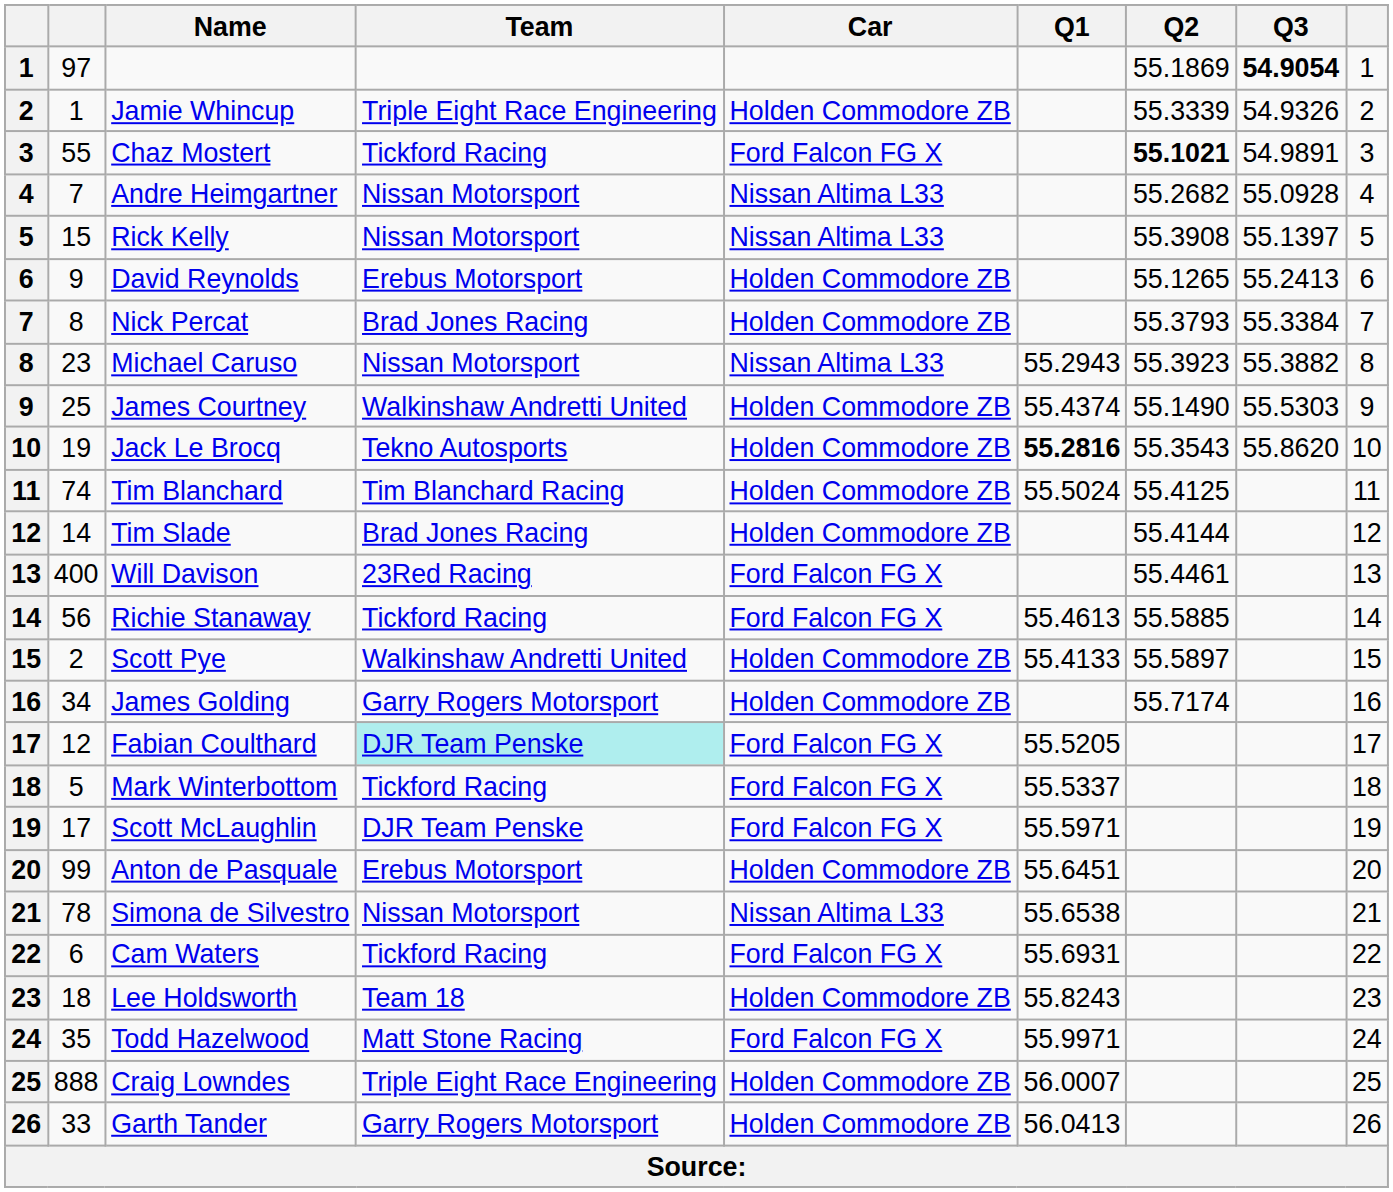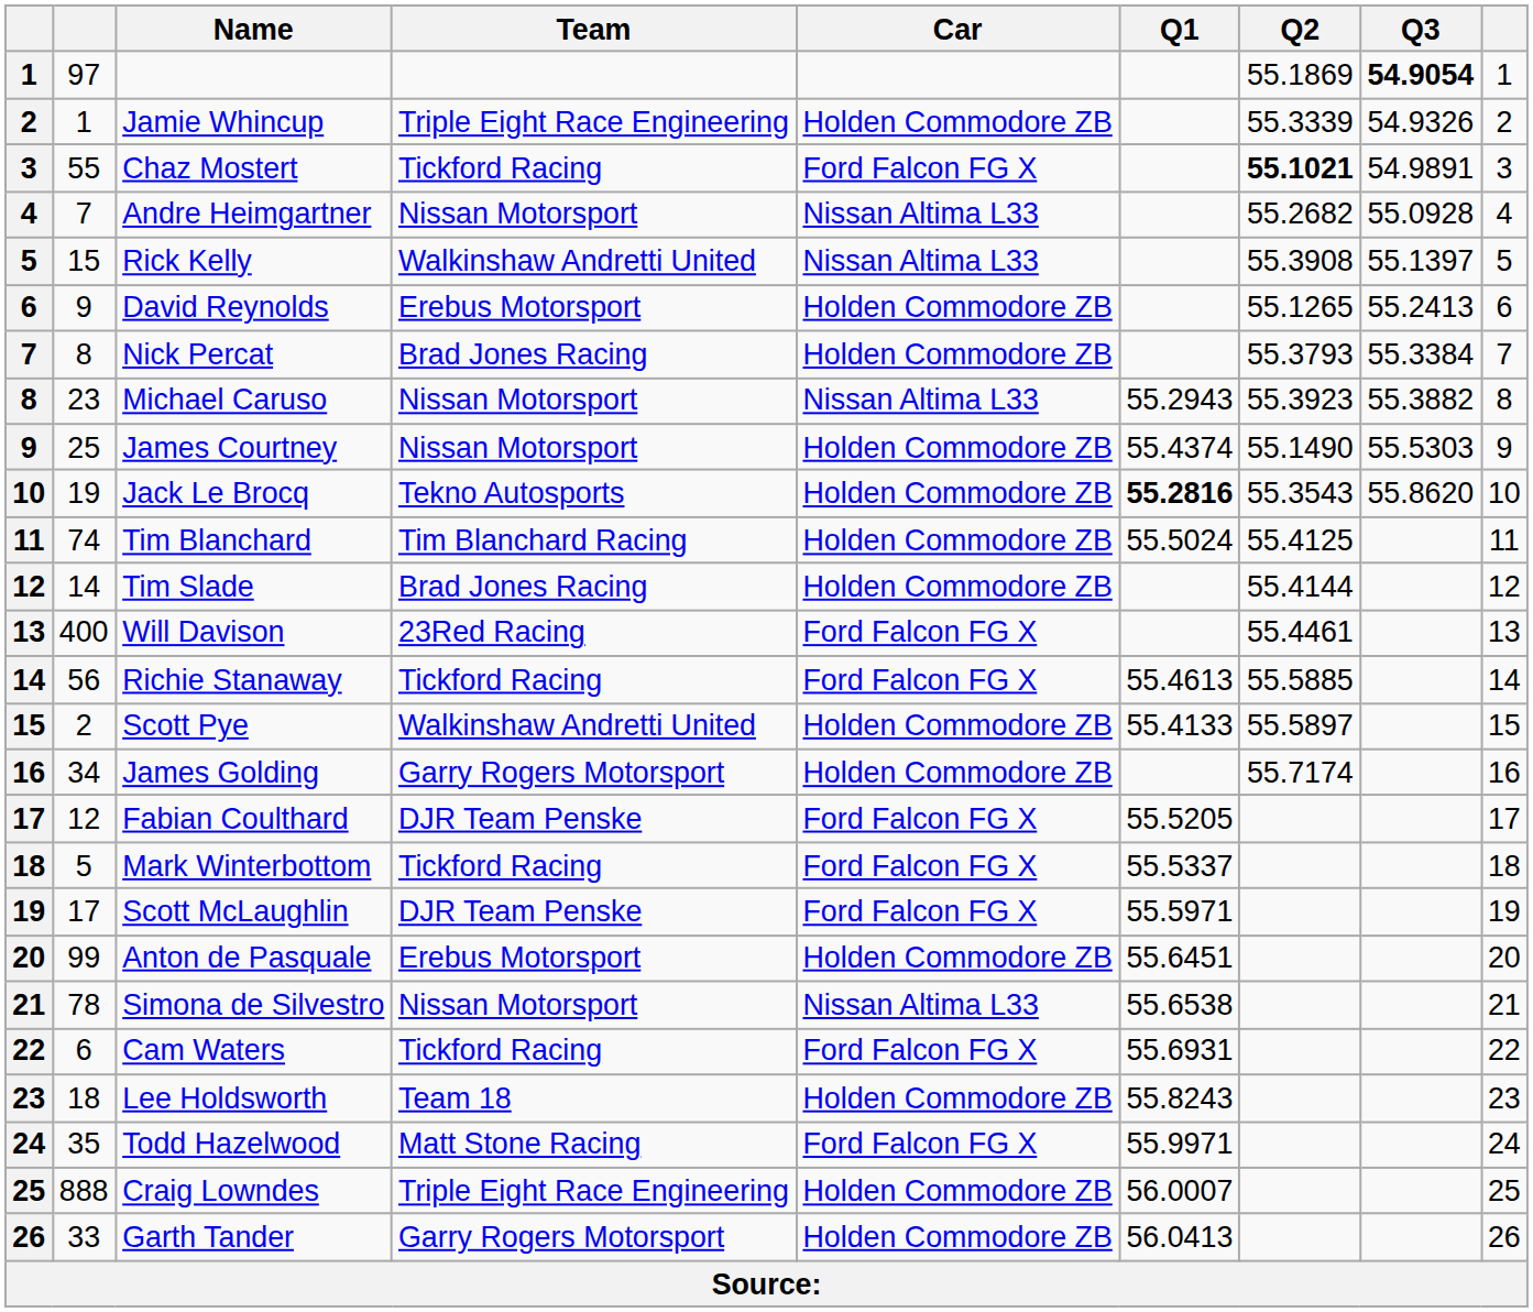 <table class="wikitable" style="font-size: 85%">
 <tr>
 <th></th>
 <th></th>
 <th>Name</th>
 <th>Team</th>
 <th>Car</th>
 <th>Q1</th>
 <th>Q2</th>
 <th>Q3</th>
 <th></th>
 </tr>
 <tr>
 <th>1</th>
 <td align="center">97</td>
 <td></td>
 <td></td>
 <td></td>
 <td></td>
 <td>55.1869</td>
 <td><strong>54.9054</strong></td>
 <td align="center">1</td>
 </tr>
 <tr>
 <th>2</th>
 <td align="center">1</td>
 <td> <a href='#'>Jamie Whincup</a></td>
 <td><a href='#'>Triple Eight Race Engineering</a></td>
 <td><a href='#'>Holden Commodore ZB</a></td>
 <td></td>
 <td>55.3339</td>
 <td>54.9326</td>
 <td align="center">2</td>
 </tr>
 <tr>
 <th>3</th>
 <td align="center">55</td>
 <td> <a href='#'>Chaz Mostert</a></td>
 <td><a href='#'>Tickford Racing</a></td>
 <td><a href='#'>Ford Falcon FG X</a></td>
 <td></td>
 <td><strong>55.1021</strong></td>
 <td>54.9891</td>
 <td align="center">3</td>
 </tr>
 <tr>
 <th>4</th>
 <td align="center">7</td>
 <td> <a href='#'>Andre Heimgartner</a></td>
 <td><a href='#'>Nissan Motorsport</a></td>
 <td><a href='#'>Nissan Altima L33</a></td>
 <td></td>
 <td>55.2682</td>
 <td>55.0928</td>
 <td align="center">4</td>
 </tr>
 <tr>
 <th>5</th>
 <td align="center">15</td>
 <td> <a href='#'>Rick Kelly</a></td>
-<td><a href='#'>Nissan Motorsport</a></td>
+<td><a href='#'>Walkinshaw Andretti United</a></td>
 <td><a href='#'>Nissan Altima L33</a></td>
 <td></td>
 <td>55.3908</td>
 <td>55.1397</td>
 <td align="center">5</td>
 </tr>
 <tr>
 <th>6</th>
 <td align="center">9</td>
 <td> <a href='#'>David Reynolds</a></td>
 <td><a href='#'>Erebus Motorsport</a></td>
 <td><a href='#'>Holden Commodore ZB</a></td>
 <td></td>
 <td>55.1265</td>
 <td>55.2413</td>
 <td align="center">6</td>
 </tr>
 <tr>
 <th>7</th>
 <td align="center">8</td>
 <td> <a href='#'>Nick Percat</a></td>
 <td><a href='#'>Brad Jones Racing</a></td>
 <td><a href='#'>Holden Commodore ZB</a></td>
 <td></td>
 <td>55.3793</td>
 <td>55.3384</td>
 <td align="center">7</td>
 </tr>
 <tr>
 <th>8</th>
 <td align="center">23</td>
 <td> <a href='#'>Michael Caruso</a></td>
 <td><a href='#'>Nissan Motorsport</a></td>
 <td><a href='#'>Nissan Altima L33</a></td>
 <td>55.2943</td>
 <td>55.3923</td>
 <td>55.3882</td>
 <td align="center">8</td>
 </tr>
 <tr>
 <th>9</th>
 <td align="center">25</td>
 <td> <a href='#'>James Courtney</a></td>
-<td><a href='#'>Walkinshaw Andretti United</a></td>
+<td><a href='#'>Nissan Motorsport</a></td>
 <td><a href='#'>Holden Commodore ZB</a></td>
 <td>55.4374</td>
 <td>55.1490</td>
 <td>55.5303</td>
 <td align="center">9</td>
 </tr>
 <tr>
 <th>10</th>
 <td align="center">19</td>
 <td> <a href='#'>Jack Le Brocq</a></td>
 <td><a href='#'>Tekno Autosports</a></td>
 <td><a href='#'>Holden Commodore ZB</a></td>
 <td><strong>55.2816</strong></td>
 <td>55.3543</td>
 <td>55.8620</td>
 <td align="center">10</td>
 </tr>
 <tr>
 <th>11</th>
 <td align="center">74</td>
 <td> <a href='#'>Tim Blanchard</a></td>
 <td><a href='#'>Tim Blanchard Racing</a></td>
 <td><a href='#'>Holden Commodore ZB</a></td>
 <td>55.5024</td>
 <td>55.4125</td>
 <td></td>
 <td align="center">11</td>
 </tr>
 <tr>
 <th>12</th>
 <td align="center">14</td>
 <td> <a href='#'>Tim Slade</a></td>
 <td><a href='#'>Brad Jones Racing</a></td>
 <td><a href='#'>Holden Commodore ZB</a></td>
 <td></td>
 <td>55.4144</td>
 <td></td>
 <td align="center">12</td>
 </tr>
 <tr>
 <th>13</th>
 <td align="center">400</td>
 <td> <a href='#'>Will Davison</a></td>
 <td><a href='#'>23Red Racing</a></td>
 <td><a href='#'>Ford Falcon FG X</a></td>
 <td></td>
 <td>55.4461</td>
 <td></td>
 <td align="center">13</td>
 </tr>
 <tr>
 <th>14</th>
 <td align="center">56</td>
 <td> <a href='#'>Richie Stanaway</a></td>
 <td><a href='#'>Tickford Racing</a></td>
 <td><a href='#'>Ford Falcon FG X</a></td>
 <td>55.4613</td>
 <td>55.5885</td>
 <td></td>
 <td align="center">14</td>
 </tr>
 <tr>
 <th>15</th>
 <td align="center">2</td>
 <td> <a href='#'>Scott Pye</a></td>
 <td><a href='#'>Walkinshaw Andretti United</a></td>
 <td><a href='#'>Holden Commodore ZB</a></td>
 <td>55.4133</td>
 <td>55.5897</td>
 <td></td>
 <td align="center">15</td>
 </tr>
 <tr>
 <th>16</th>
 <td align="center">34</td>
 <td> <a href='#'>James Golding</a></td>
 <td><a href='#'>Garry Rogers Motorsport</a></td>
 <td><a href='#'>Holden Commodore ZB</a></td>
 <td></td>
 <td>55.7174</td>
 <td></td>
 <td align="center">16</td>
 </tr>
 <tr>
 <th>17</th>
 <td align="center">12</td>
 <td> <a href='#'>Fabian Coulthard</a></td>
-<td style="background: paleturquoise;"><a href='#'>DJR Team Penske</a></td>
+<td><a href='#'>DJR Team Penske</a></td>
 <td><a href='#'>Ford Falcon FG X</a></td>
 <td>55.5205</td>
 <td></td>
 <td></td>
 <td align="center">17</td>
 </tr>
 <tr>
 <th>18</th>
 <td align="center">5</td>
 <td> <a href='#'>Mark Winterbottom</a></td>
 <td><a href='#'>Tickford Racing</a></td>
 <td><a href='#'>Ford Falcon FG X</a></td>
 <td>55.5337</td>
 <td></td>
 <td></td>
 <td align="center">18</td>
 </tr>
 <tr>
 <th>19</th>
 <td align="center">17</td>
 <td> <a href='#'>Scott McLaughlin</a></td>
 <td><a href='#'>DJR Team Penske</a></td>
 <td><a href='#'>Ford Falcon FG X</a></td>
 <td>55.5971</td>
 <td></td>
 <td></td>
 <td align="center">19</td>
 </tr>
 <tr>
 <th>20</th>
 <td align="center">99</td>
 <td> <a href='#'>Anton de Pasquale</a></td>
 <td><a href='#'>Erebus Motorsport</a></td>
 <td><a href='#'>Holden Commodore ZB</a></td>
 <td>55.6451</td>
 <td></td>
 <td></td>
 <td align="center">20</td>
 </tr>
 <tr>
 <th>21</th>
 <td align="center">78</td>
 <td> <a href='#'>Simona de Silvestro</a></td>
 <td><a href='#'>Nissan Motorsport</a></td>
 <td><a href='#'>Nissan Altima L33</a></td>
 <td>55.6538</td>
 <td></td>
 <td></td>
 <td align="center">21</td>
 </tr>
 <tr>
 <th>22</th>
 <td align="center">6</td>
 <td> <a href='#'>Cam Waters</a></td>
 <td><a href='#'>Tickford Racing</a></td>
 <td><a href='#'>Ford Falcon FG X</a></td>
 <td>55.6931</td>
 <td></td>
 <td></td>
 <td align="center">22</td>
 </tr>
 <tr>
 <th>23</th>
 <td align="center">18</td>
 <td> <a href='#'>Lee Holdsworth</a></td>
 <td><a href='#'>Team 18</a></td>
 <td><a href='#'>Holden Commodore ZB</a></td>
 <td>55.8243</td>
 <td></td>
 <td></td>
 <td align="center">23</td>
 </tr>
 <tr>
 <th>24</th>
 <td align="center">35</td>
 <td> <a href='#'>Todd Hazelwood</a></td>
 <td><a href='#'>Matt Stone Racing</a></td>
 <td><a href='#'>Ford Falcon FG X</a></td>
 <td>55.9971</td>
 <td></td>
 <td></td>
 <td align="center">24</td>
 </tr>
 <tr>
 <th>25</th>
 <td align="center">888</td>
 <td> <a href='#'>Craig Lowndes</a></td>
 <td><a href='#'>Triple Eight Race Engineering</a></td>
 <td><a href='#'>Holden Commodore ZB</a></td>
 <td>56.0007</td>
 <td></td>
 <td></td>
 <td align="center">25</td>
 </tr>
 <tr>
 <th>26</th>
 <td align="center">33</td>
 <td> <a href='#'>Garth Tander</a></td>
 <td><a href='#'>Garry Rogers Motorsport</a></td>
 <td><a href='#'>Holden Commodore ZB</a></td>
 <td>56.0413</td>
 <td></td>
 <td></td>
 <td align="center">26</td>
 </tr>
 <tr>
 <th colspan="9">Source:</th>
 </tr>
 </table>
